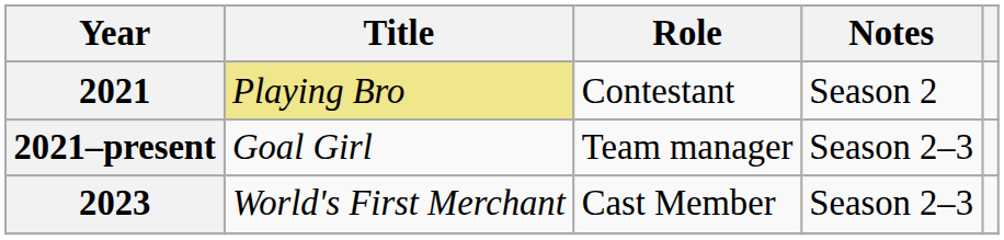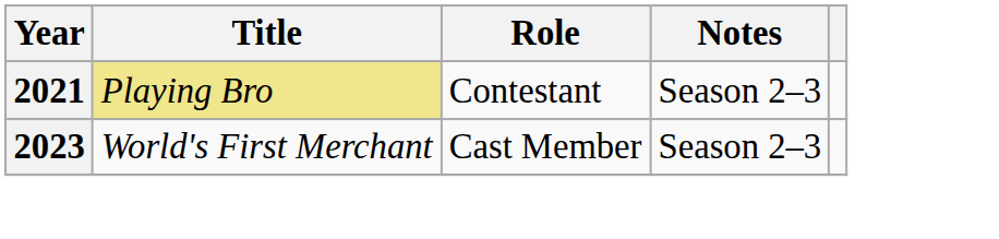 <table class="wikitable sortable plainrowheaders">
 <tr>
 <th scope="col">Year</th>
 <th scope="col">Title</th>
 <th scope="col">Role</th>
 <th scope="col">Notes</th>
 <th scope="col" class="unsortable"></th>
 </tr>
 <tr>
 <th scope="row"  rowspan="1">2021</th>
 <td style="background: khaki;"><em>Playing Bro </em></td>
 <td>Contestant</td>
-<td>Season 2</td>
-<td></td>
-</tr>
-<tr>
-<th scope="row">2021–present</th>
-<td><em>Goal Girl</em></td>
-<td>Team manager</td>
 <td>Season 2–3</td>
 <td></td>
 </tr>
 <tr>
 <th scope="row">2023</th>
 <td><em>World's First Merchant</em></td>
 <td>Cast Member</td>
 <td>Season 2–3</td>
 <td></td>
 </tr>
 <tr>
 </tr>
 </table>
